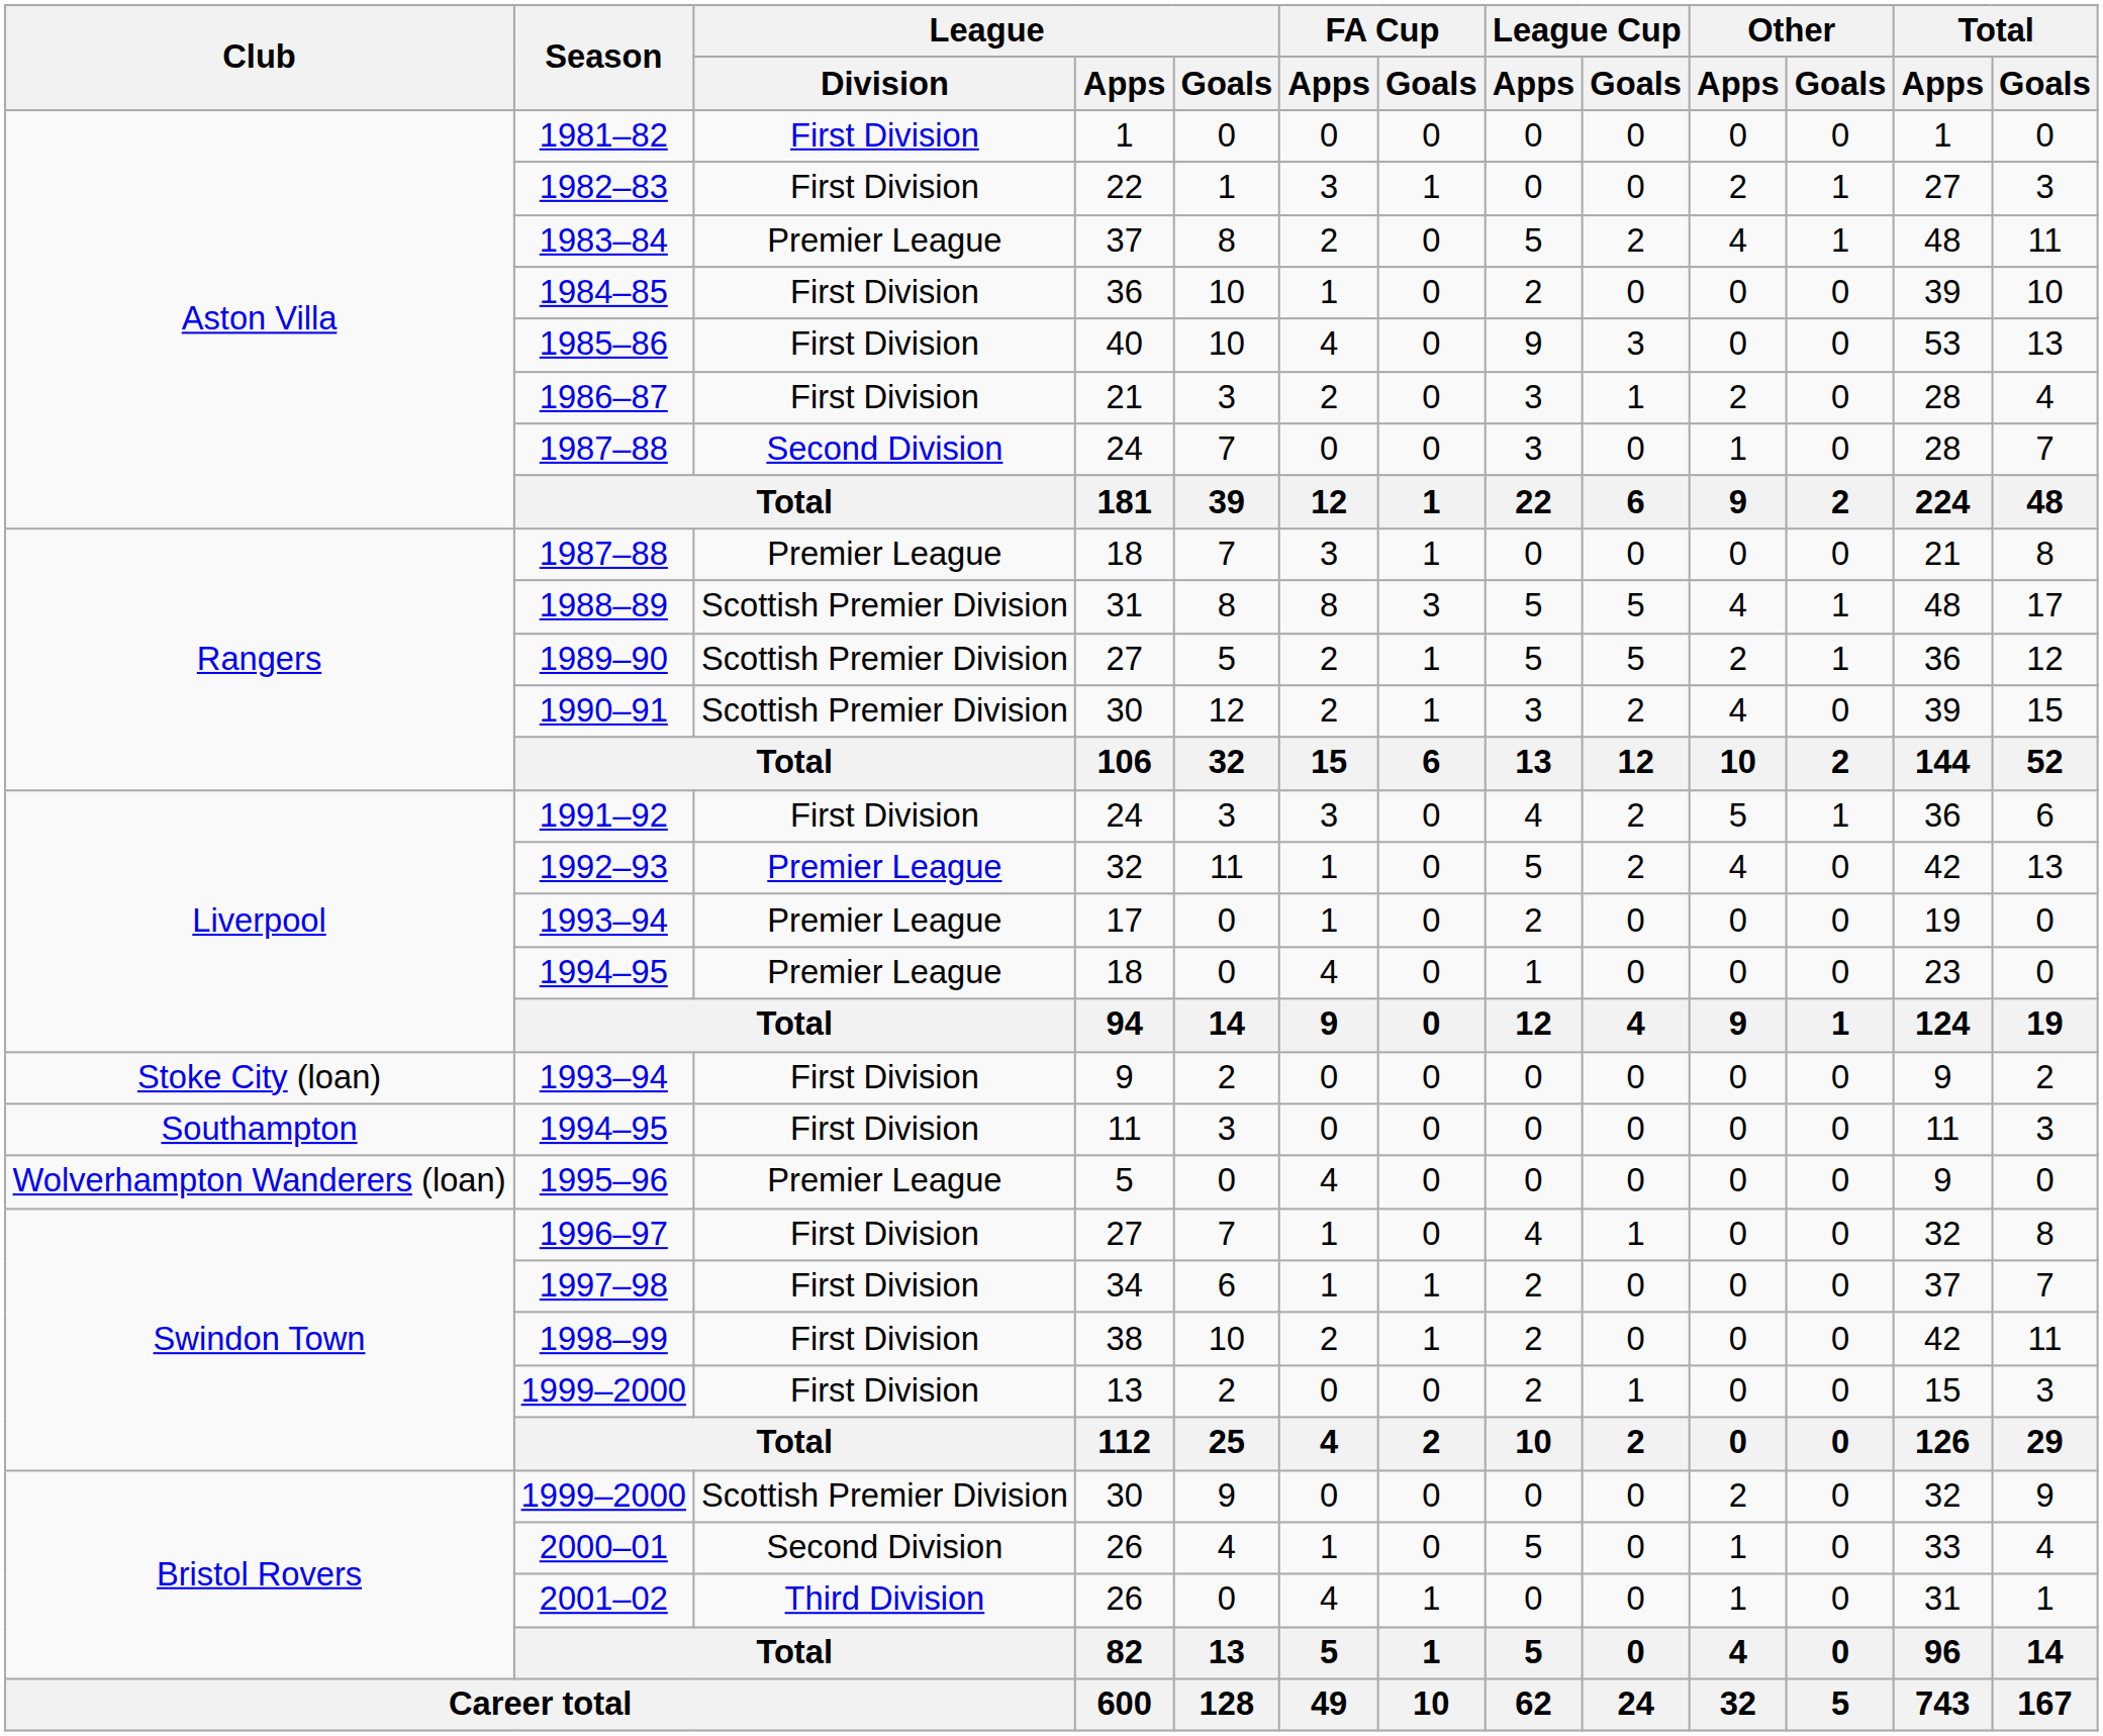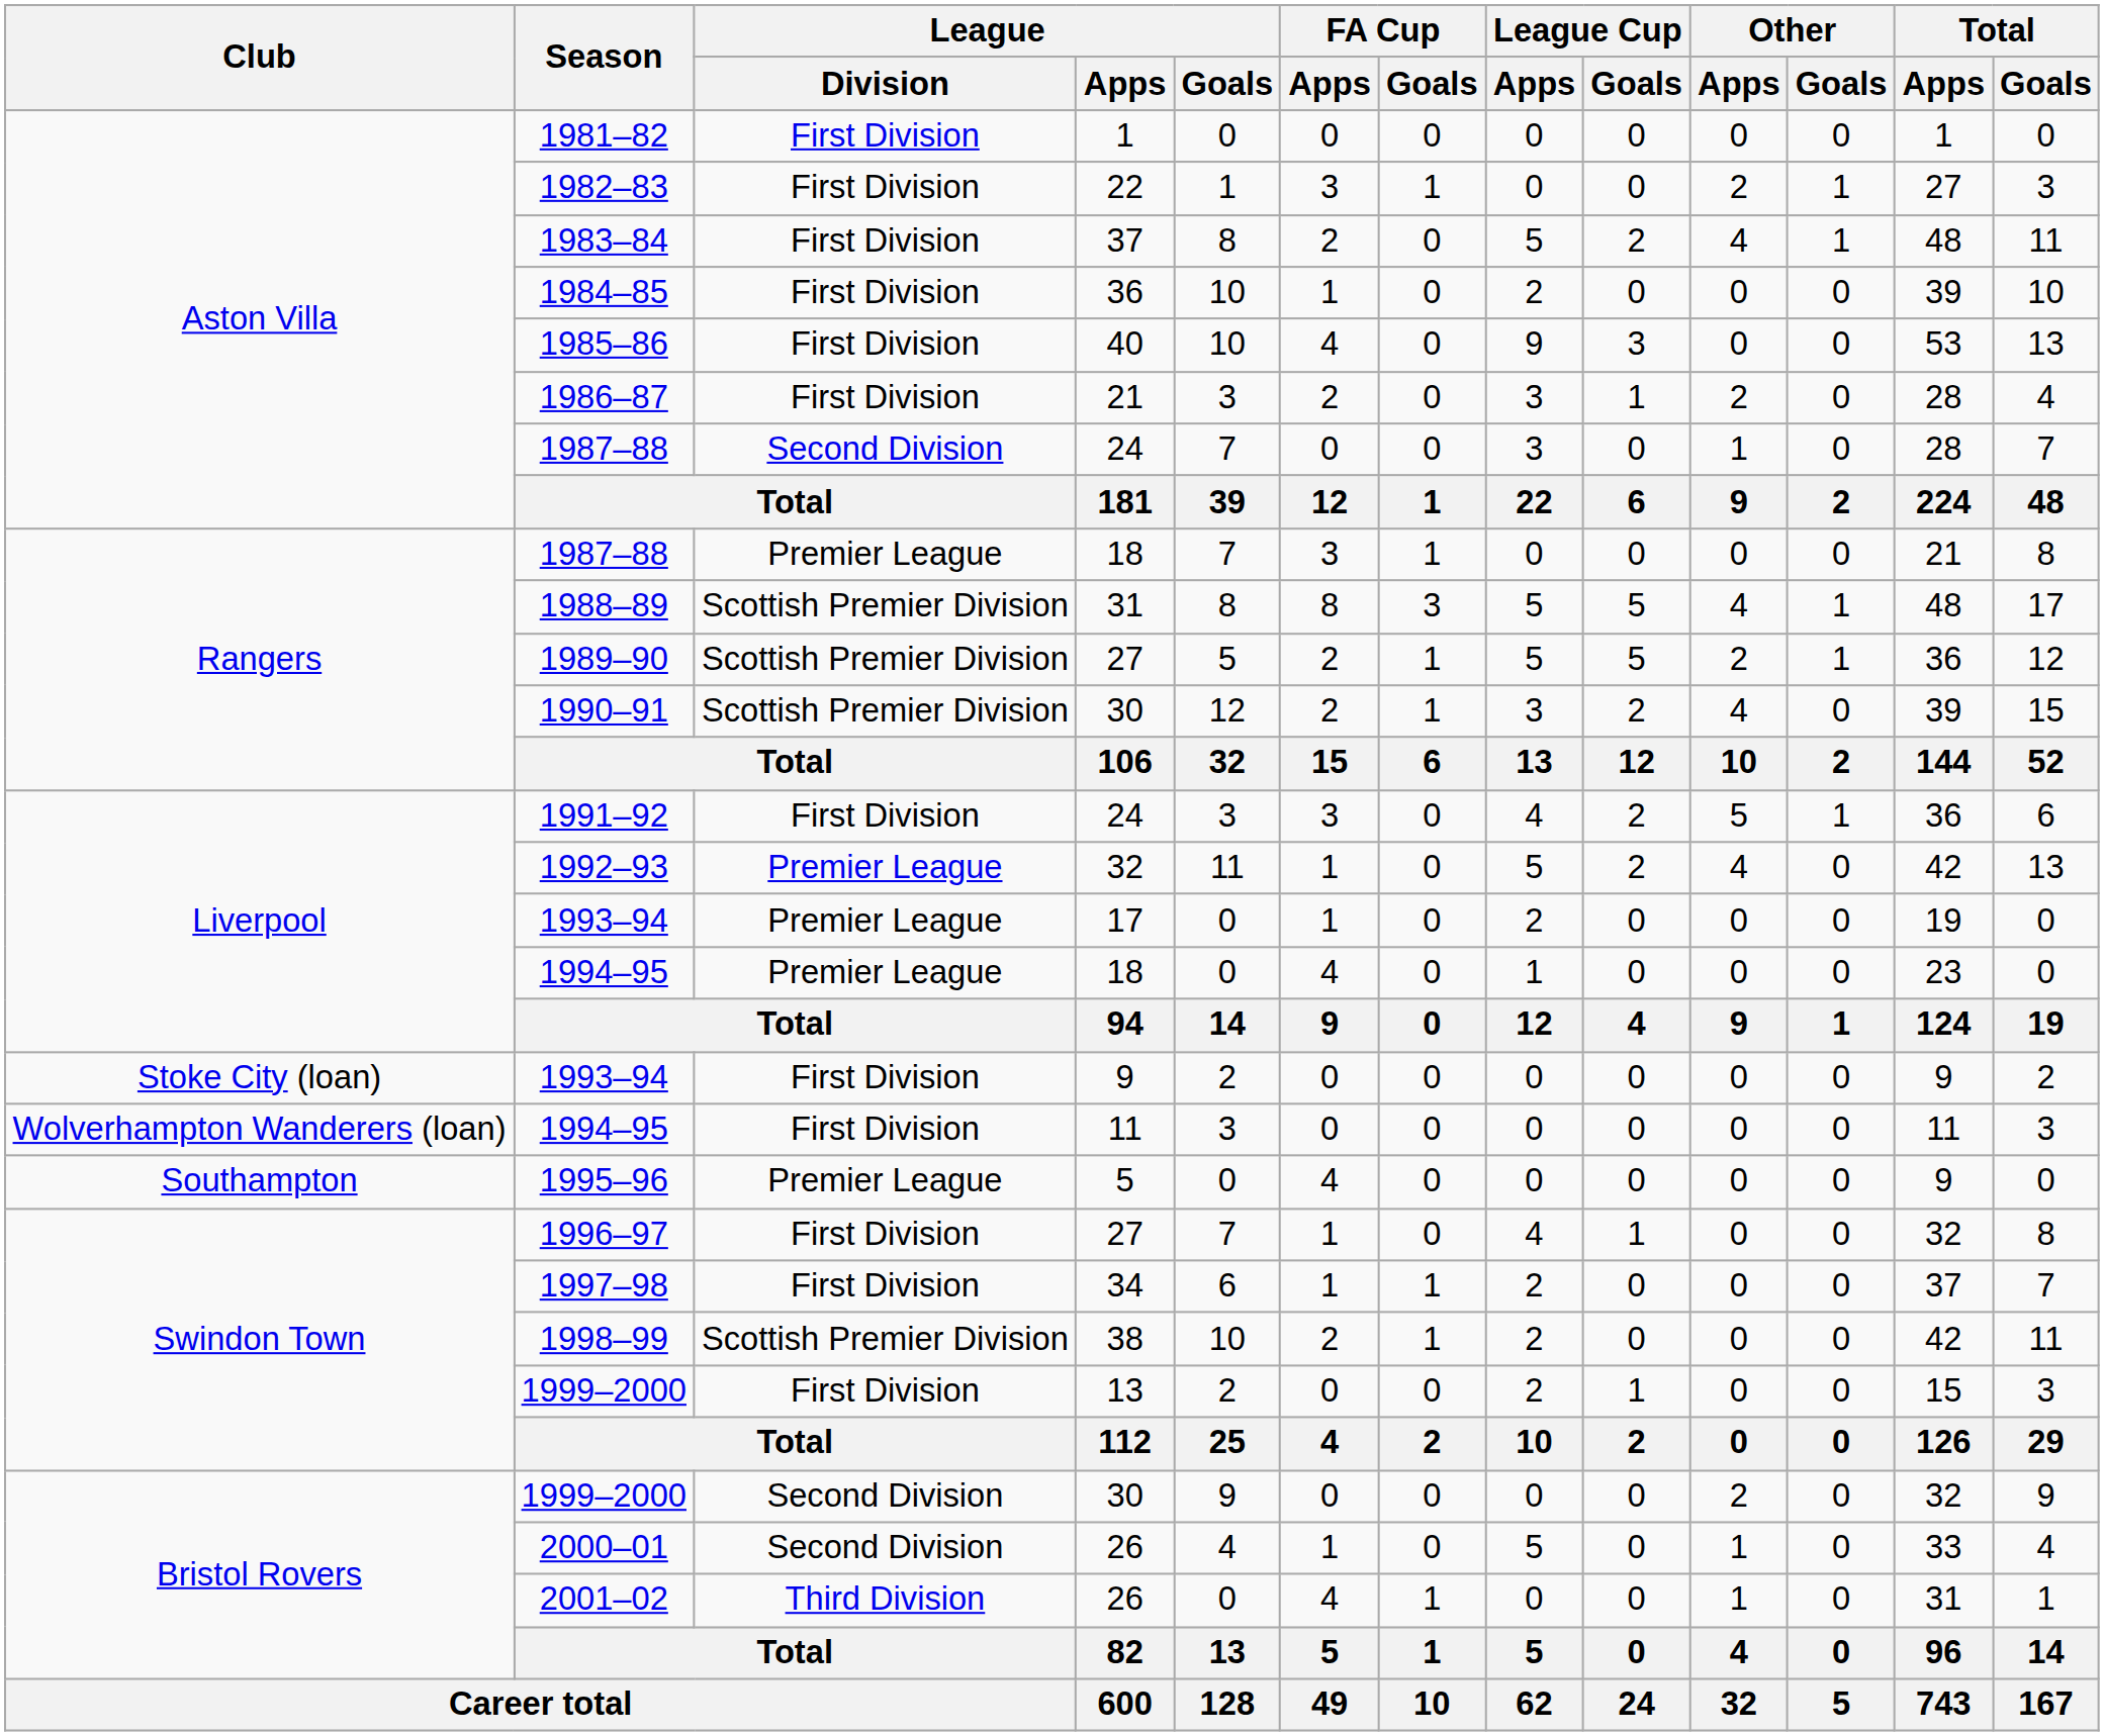 <table class="wikitable" style="text-align: center;">
 <tr>
 <th rowspan="2">Club</th>
 <th rowspan="2">Season</th>
 <th colspan="3">League</th>
 <th colspan="2">FA Cup</th>
 <th colspan="2">League Cup</th>
 <th colspan="2">Other</th>
 <th colspan="2">Total</th>
 </tr>
 <tr>
 <th>Division</th>
 <th>Apps</th>
 <th>Goals</th>
 <th>Apps</th>
 <th>Goals</th>
 <th>Apps</th>
 <th>Goals</th>
 <th>Apps</th>
 <th>Goals</th>
 <th>Apps</th>
 <th>Goals</th>
 </tr>
 <tr>
 <td rowspan="8"><a href='#'>Aston Villa</a></td>
 <td><a href='#'>1981–82</a></td>
 <td><a href='#'>First Division</a></td>
 <td>1</td>
 <td>0</td>
 <td>0</td>
 <td>0</td>
 <td>0</td>
 <td>0</td>
 <td>0</td>
 <td>0</td>
 <td>1</td>
 <td>0</td>
 </tr>
 <tr>
 <td><a href='#'>1982–83</a></td>
 <td>First Division</td>
 <td>22</td>
 <td>1</td>
 <td>3</td>
 <td>1</td>
 <td>0</td>
 <td>0</td>
 <td>2</td>
 <td>1</td>
 <td>27</td>
 <td>3</td>
 </tr>
 <tr>
 <td><a href='#'>1983–84</a></td>
-<td>Premier League</td>
+<td>First Division</td>
 <td>37</td>
 <td>8</td>
 <td>2</td>
 <td>0</td>
 <td>5</td>
 <td>2</td>
 <td>4</td>
 <td>1</td>
 <td>48</td>
 <td>11</td>
 </tr>
 <tr>
 <td><a href='#'>1984–85</a></td>
 <td>First Division</td>
 <td>36</td>
 <td>10</td>
 <td>1</td>
 <td>0</td>
 <td>2</td>
 <td>0</td>
 <td>0</td>
 <td>0</td>
 <td>39</td>
 <td>10</td>
 </tr>
 <tr>
 <td><a href='#'>1985–86</a></td>
 <td>First Division</td>
 <td>40</td>
 <td>10</td>
 <td>4</td>
 <td>0</td>
 <td>9</td>
 <td>3</td>
 <td>0</td>
 <td>0</td>
 <td>53</td>
 <td>13</td>
 </tr>
 <tr>
 <td><a href='#'>1986–87</a></td>
 <td>First Division</td>
 <td>21</td>
 <td>3</td>
 <td>2</td>
 <td>0</td>
 <td>3</td>
 <td>1</td>
 <td>2</td>
 <td>0</td>
 <td>28</td>
 <td>4</td>
 </tr>
 <tr>
 <td><a href='#'>1987–88</a></td>
 <td><a href='#'>Second Division</a></td>
 <td>24</td>
 <td>7</td>
 <td>0</td>
 <td>0</td>
 <td>3</td>
 <td>0</td>
 <td>1</td>
 <td>0</td>
 <td>28</td>
 <td>7</td>
 </tr>
 <tr>
 <th colspan="2">Total</th>
 <th>181</th>
 <th>39</th>
 <th>12</th>
 <th>1</th>
 <th>22</th>
 <th>6</th>
 <th>9</th>
 <th>2</th>
 <th>224</th>
 <th>48</th>
 </tr>
 <tr>
 <td rowspan="5"><a href='#'>Rangers</a></td>
 <td><a href='#'>1987–88</a></td>
 <td>Premier League</td>
 <td>18</td>
 <td>7</td>
 <td>3</td>
 <td>1</td>
 <td>0</td>
 <td>0</td>
 <td>0</td>
 <td>0</td>
 <td>21</td>
 <td>8</td>
 </tr>
 <tr>
 <td><a href='#'>1988–89</a></td>
 <td>Scottish Premier Division</td>
 <td>31</td>
 <td>8</td>
 <td>8</td>
 <td>3</td>
 <td>5</td>
 <td>5</td>
 <td>4</td>
 <td>1</td>
 <td>48</td>
 <td>17</td>
 </tr>
 <tr>
 <td><a href='#'>1989–90</a></td>
 <td>Scottish Premier Division</td>
 <td>27</td>
 <td>5</td>
 <td>2</td>
 <td>1</td>
 <td>5</td>
 <td>5</td>
 <td>2</td>
 <td>1</td>
 <td>36</td>
 <td>12</td>
 </tr>
 <tr>
 <td><a href='#'>1990–91</a></td>
 <td>Scottish Premier Division</td>
 <td>30</td>
 <td>12</td>
 <td>2</td>
 <td>1</td>
 <td>3</td>
 <td>2</td>
 <td>4</td>
 <td>0</td>
 <td>39</td>
 <td>15</td>
 </tr>
 <tr>
 <th colspan="2">Total</th>
 <th>106</th>
 <th>32</th>
 <th>15</th>
 <th>6</th>
 <th>13</th>
 <th>12</th>
 <th>10</th>
 <th>2</th>
 <th>144</th>
 <th>52</th>
 </tr>
 <tr>
 <td rowspan="5"><a href='#'>Liverpool</a></td>
 <td><a href='#'>1991–92</a></td>
 <td>First Division</td>
 <td>24</td>
 <td>3</td>
 <td>3</td>
 <td>0</td>
 <td>4</td>
 <td>2</td>
 <td>5</td>
 <td>1</td>
 <td>36</td>
 <td>6</td>
 </tr>
 <tr>
 <td><a href='#'>1992–93</a></td>
 <td><a href='#'>Premier League</a></td>
 <td>32</td>
 <td>11</td>
 <td>1</td>
 <td>0</td>
 <td>5</td>
 <td>2</td>
 <td>4</td>
 <td>0</td>
 <td>42</td>
 <td>13</td>
 </tr>
 <tr>
 <td><a href='#'>1993–94</a></td>
 <td>Premier League</td>
 <td>17</td>
 <td>0</td>
 <td>1</td>
 <td>0</td>
 <td>2</td>
 <td>0</td>
 <td>0</td>
 <td>0</td>
 <td>19</td>
 <td>0</td>
 </tr>
 <tr>
 <td><a href='#'>1994–95</a></td>
 <td>Premier League</td>
 <td>18</td>
 <td>0</td>
 <td>4</td>
 <td>0</td>
 <td>1</td>
 <td>0</td>
 <td>0</td>
 <td>0</td>
 <td>23</td>
 <td>0</td>
 </tr>
 <tr>
 <th colspan="2">Total</th>
 <th>94</th>
 <th>14</th>
 <th>9</th>
 <th>0</th>
 <th>12</th>
 <th>4</th>
 <th>9</th>
 <th>1</th>
 <th>124</th>
 <th>19</th>
 </tr>
 <tr>
 <td><a href='#'>Stoke City</a> (loan)</td>
 <td><a href='#'>1993–94</a></td>
 <td>First Division</td>
 <td>9</td>
 <td>2</td>
 <td>0</td>
 <td>0</td>
 <td>0</td>
 <td>0</td>
 <td>0</td>
 <td>0</td>
 <td>9</td>
 <td>2</td>
 </tr>
 <tr>
-<td><a href='#'>Southampton</a></td>
+<td><a href='#'>Wolverhampton Wanderers</a> (loan)</td>
 <td><a href='#'>1994–95</a></td>
 <td>First Division</td>
 <td>11</td>
 <td>3</td>
 <td>0</td>
 <td>0</td>
 <td>0</td>
 <td>0</td>
 <td>0</td>
 <td>0</td>
 <td>11</td>
 <td>3</td>
 </tr>
 <tr>
-<td><a href='#'>Wolverhampton Wanderers</a> (loan)</td>
+<td><a href='#'>Southampton</a></td>
 <td><a href='#'>1995–96</a></td>
 <td>Premier League</td>
 <td>5</td>
 <td>0</td>
 <td>4</td>
 <td>0</td>
 <td>0</td>
 <td>0</td>
 <td>0</td>
 <td>0</td>
 <td>9</td>
 <td>0</td>
 </tr>
 <tr>
 <td rowspan="5"><a href='#'>Swindon Town</a></td>
 <td><a href='#'>1996–97</a></td>
 <td>First Division</td>
 <td>27</td>
 <td>7</td>
 <td>1</td>
 <td>0</td>
 <td>4</td>
 <td>1</td>
 <td>0</td>
 <td>0</td>
 <td>32</td>
 <td>8</td>
 </tr>
 <tr>
 <td><a href='#'>1997–98</a></td>
 <td>First Division</td>
 <td>34</td>
 <td>6</td>
 <td>1</td>
 <td>1</td>
 <td>2</td>
 <td>0</td>
 <td>0</td>
 <td>0</td>
 <td>37</td>
 <td>7</td>
 </tr>
 <tr>
 <td><a href='#'>1998–99</a></td>
-<td>First Division</td>
+<td>Scottish Premier Division</td>
 <td>38</td>
 <td>10</td>
 <td>2</td>
 <td>1</td>
 <td>2</td>
 <td>0</td>
 <td>0</td>
 <td>0</td>
 <td>42</td>
 <td>11</td>
 </tr>
 <tr>
 <td><a href='#'>1999–2000</a></td>
 <td>First Division</td>
 <td>13</td>
 <td>2</td>
 <td>0</td>
 <td>0</td>
 <td>2</td>
 <td>1</td>
 <td>0</td>
 <td>0</td>
 <td>15</td>
 <td>3</td>
 </tr>
 <tr>
 <th colspan="2">Total</th>
 <th>112</th>
 <th>25</th>
 <th>4</th>
 <th>2</th>
 <th>10</th>
 <th>2</th>
 <th>0</th>
 <th>0</th>
 <th>126</th>
 <th>29</th>
 </tr>
 <tr>
 <td rowspan="4"><a href='#'>Bristol Rovers</a></td>
 <td><a href='#'>1999–2000</a></td>
-<td>Scottish Premier Division</td>
+<td>Second Division</td>
 <td>30</td>
 <td>9</td>
 <td>0</td>
 <td>0</td>
 <td>0</td>
 <td>0</td>
 <td>2</td>
 <td>0</td>
 <td>32</td>
 <td>9</td>
 </tr>
 <tr>
 <td><a href='#'>2000–01</a></td>
 <td>Second Division</td>
 <td>26</td>
 <td>4</td>
 <td>1</td>
 <td>0</td>
 <td>5</td>
 <td>0</td>
 <td>1</td>
 <td>0</td>
 <td>33</td>
 <td>4</td>
 </tr>
 <tr>
 <td><a href='#'>2001–02</a></td>
 <td><a href='#'>Third Division</a></td>
 <td>26</td>
 <td>0</td>
 <td>4</td>
 <td>1</td>
 <td>0</td>
 <td>0</td>
 <td>1</td>
 <td>0</td>
 <td>31</td>
 <td>1</td>
 </tr>
 <tr>
 <th colspan="2">Total</th>
 <th>82</th>
 <th>13</th>
 <th>5</th>
 <th>1</th>
 <th>5</th>
 <th>0</th>
 <th>4</th>
 <th>0</th>
 <th>96</th>
 <th>14</th>
 </tr>
 <tr>
 <th colspan="3">Career total</th>
 <th>600</th>
 <th>128</th>
 <th>49</th>
 <th>10</th>
 <th>62</th>
 <th>24</th>
 <th>32</th>
 <th>5</th>
 <th>743</th>
 <th>167</th>
 </tr>
 </table>
